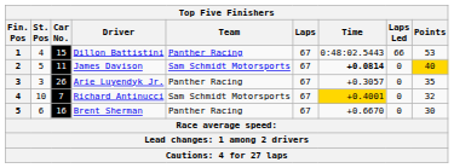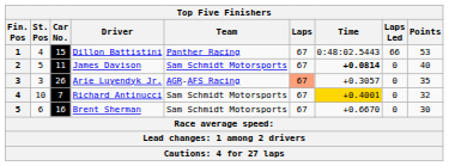 <table class="wikitable" style="font-size:85%;">
 <tr>
 <th colspan=9>Top Five Finishers</th>
 </tr>
 <tr>
 <th>Fin.<br>Pos</th>
 <th>St.<br>Pos</th>
 <th>Car<br>No.</th>
 <th>Driver</th>
 <th>Team</th>
 <th>Laps</th>
 <th>Time</th>
 <th>Laps<br>Led</th>
 <th>Points</th>
 </tr>
 <tr>
 <th>1</th>
 <td align=center>4</td>
 <td style="background:#000000; color:white;" align=center>15</td>
 <td> <a href='#'>Dillon Battistini</a></td>
 <td><a href='#'>Panther Racing</a></td>
 <td align=center>67</td>
 <td align=right>0:48:02.5443</td>
 <td align=center>66</td>
 <td align=center>53</td>
 </tr>
 <tr>
 <th>2</th>
 <td align=center>5</td>
 <td style="background:#000000; color:white;" align=center>11</td>
 <td> <a href='#'>James Davison</a></td>
 <td><a href='#'>Sam Schmidt Motorsports</a></td>
 <td align=center>67</td>
 <td align=right><strong>+0.0814</strong></td>
 <td align=center>0</td>
-<td align=center style="background: gold;">40</td>
+<td align=center>40</td>
 </tr>
 <tr>
 <th>3</th>
 <td align=center>3</td>
 <td style="background:#000000; color:white;" align=center>26</td>
 <td> <a href='#'>Arie Luyendyk Jr.</a></td>
-<td>Panther Racing</td>
-<td align=center>67</td>
+<td><a href='#'>AGR</a>-<a href='#'>AFS Racing</a></td>
+<td align=center style="background: lightsalmon;">67</td>
 <td align=right>+0.3057</td>
 <td align=center>0</td>
 <td align=center>35</td>
 </tr>
 <tr>
 <th>4</th>
 <td align=center>10</td>
 <td style="background:#000000; color:white;" align=center>7</td>
 <td> <a href='#'>Richard Antinucci</a></td>
 <td>Sam Schmidt Motorsports</td>
 <td align=center>67</td>
 <td align=right style="background: gold;">+0.4001</td>
 <td align=center>0</td>
 <td align=center>32</td>
 </tr>
 <tr>
 <th>5</th>
 <td align=center>6</td>
 <td style="background:#000000; color:white;" align=center>16</td>
 <td> <a href='#'>Brent Sherman</a></td>
-<td>Panther Racing</td>
+<td>Sam Schmidt Motorsports</td>
 <td align=center>67</td>
 <td align=right>+0.6670</td>
 <td align=center>0</td>
 <td align=center>30</td>
 </tr>
 <tr>
 <th colspan=9>Race average speed: </th>
 </tr>
 <tr>
 <th colspan=9>Lead changes: 1 among 2 drivers</th>
 </tr>
 <tr>
 <th colspan=9>Cautions: 4 for 27 laps</th>
 </tr>
 </table>
